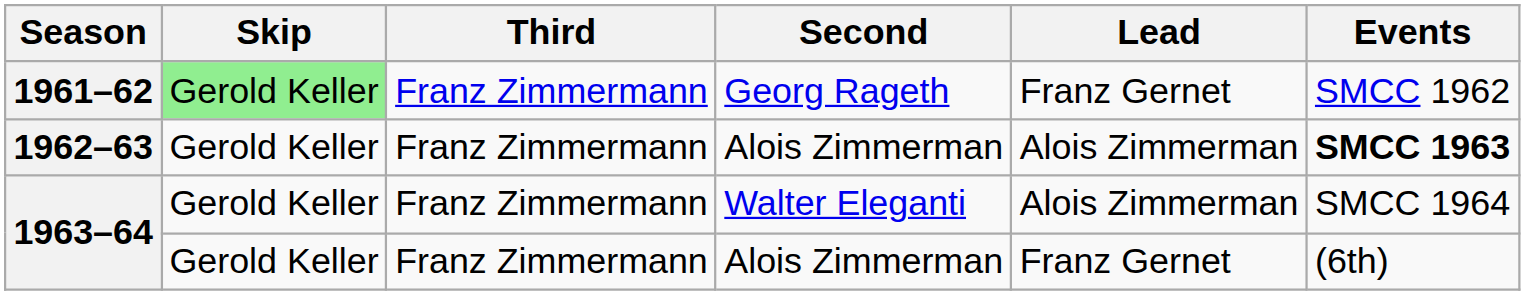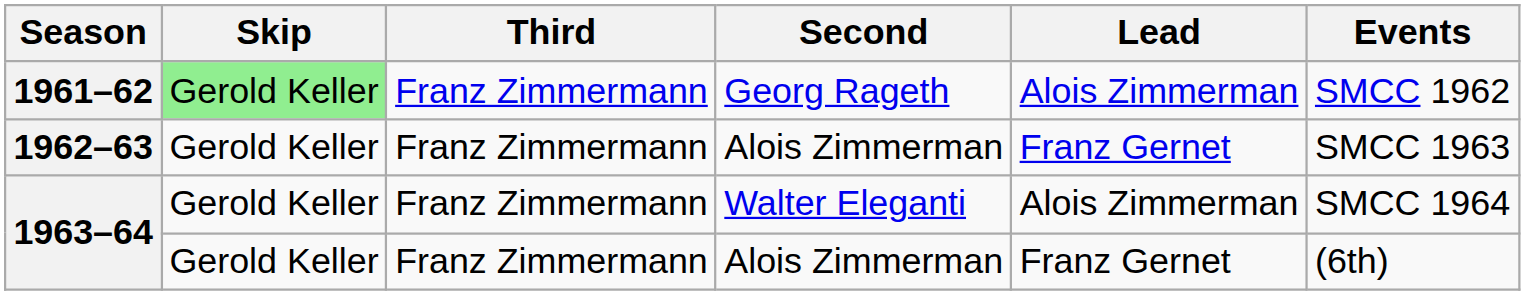 <table class="wikitable">
 <tr>
 <th scope="col">Season</th>
 <th scope="col">Skip</th>
 <th scope="col">Third</th>
 <th scope="col">Second</th>
 <th scope="col">Lead</th>
 <th scope="col">Events</th>
 </tr>
 <tr>
 <th scope="row">1961–62</th>
 <td style="background: lightgreen;">Gerold Keller</td>
 <td><a href='#'>Franz Zimmermann</a></td>
 <td><a href='#'>Georg Rageth</a></td>
-<td>Franz Gernet</td>
+<td><a href='#'>Alois Zimmerman</a></td>
 <td><a href='#'>SMCC</a> 1962 </td>
 </tr>
 <tr>
 <th scope="row">1962–63</th>
 <td>Gerold Keller</td>
 <td>Franz Zimmermann</td>
 <td>Alois Zimmerman</td>
-<td>Alois Zimmerman</td>
-<td><strong>SMCC 1963 </strong></td>
+<td><a href='#'>Franz Gernet</a></td>
+<td>SMCC 1963 </td>
 </tr>
 <tr>
 <th scope="row" rowspan="2">1963–64</th>
 <td>Gerold Keller</td>
 <td>Franz Zimmermann</td>
 <td><a href='#'>Walter Eleganti</a></td>
 <td>Alois Zimmerman</td>
 <td>SMCC 1964 </td>
 </tr>
 <tr>
 <td>Gerold Keller</td>
 <td>Franz Zimmermann</td>
 <td>Alois Zimmerman</td>
 <td>Franz Gernet</td>
 <td> (6th)</td>
 </tr>
 </table>
